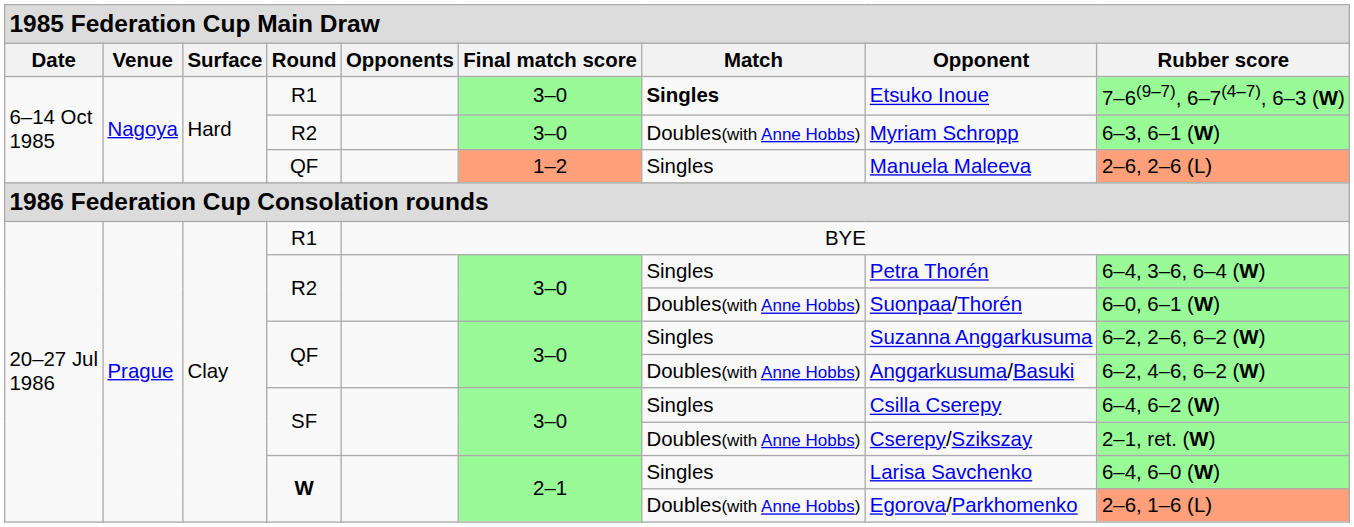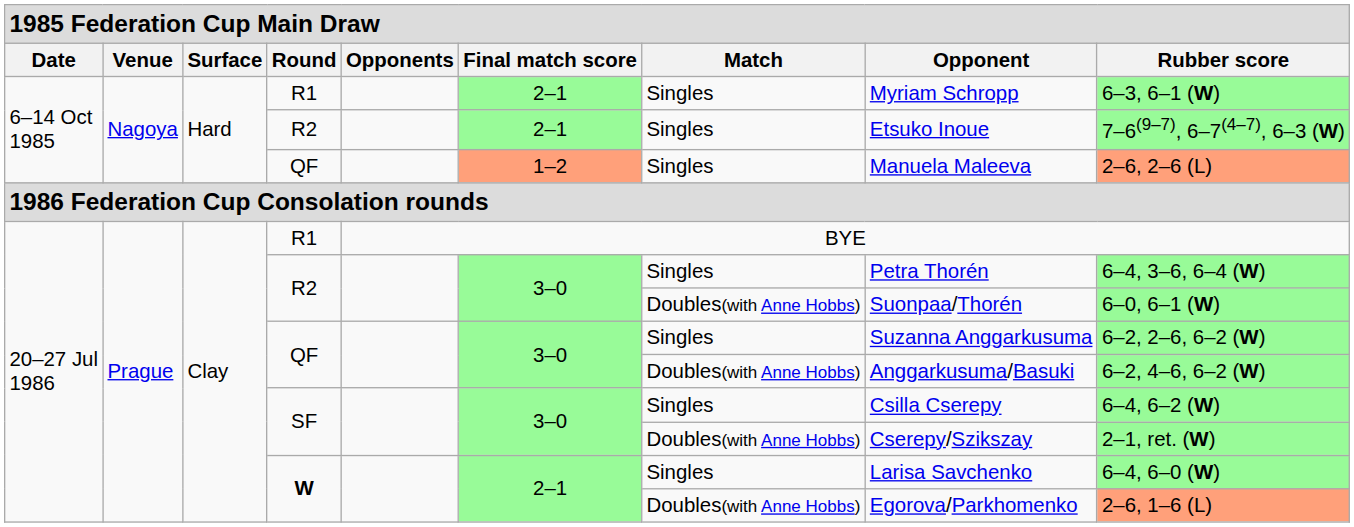 <table class="wikitable" style="font-size:96%;">
 <tr bgcolor="Gainsboro">
 <td colspan="9"><big><strong>1985 Federation Cup Main Draw</strong></big></td>
 </tr>
 <tr>
 <th>Date</th>
 <th>Venue</th>
 <th>Surface</th>
 <th>Round</th>
 <th>Opponents</th>
 <th>Final match score</th>
 <th>Match</th>
 <th>Opponent</th>
 <th>Rubber score</th>
 </tr>
 <tr>
 <td rowspan="3">6–14 Oct<br>1985</td>
 <td rowspan="3"><a href='#'>Nagoya</a></td>
 <td rowspan="3">Hard</td>
 <td align=center>R1</td>
 <td></td>
-<td align="center" bgcolor="98FB98">3–0</td>
-<td><strong>Singles</strong></td>
-<td><a href='#'>Etsuko Inoue</a></td>
-<td bgcolor="98FB98">7–6<sup>(9–7)</sup>, 6–7<sup>(4–7)</sup>, 6–3 (<strong>W</strong>)</td>
+<td align="center" bgcolor="98FB98">2–1</td>
+<td>Singles</td>
+<td><a href='#'>Myriam Schropp</a></td>
+<td bgcolor="98FB98">6–3, 6–1 (<strong>W</strong>)</td>
 </tr>
 <tr>
 <td align=center>R2</td>
 <td></td>
-<td align="center" bgcolor="98FB98">3–0</td>
-<td>Doubles<small>(with <a href='#'>Anne Hobbs</a>)</small></td>
-<td><a href='#'>Myriam Schropp</a></td>
-<td bgcolor="98FB98">6–3, 6–1 (<strong>W</strong>)</td>
+<td align="center" bgcolor="98FB98">2–1</td>
+<td>Singles</td>
+<td><a href='#'>Etsuko Inoue</a></td>
+<td bgcolor="98FB98">7–6<sup>(9–7)</sup>, 6–7<sup>(4–7)</sup>, 6–3 (<strong>W</strong>)</td>
 </tr>
 <tr>
 <td align=center>QF</td>
 <td></td>
 <td align="center" bgcolor="FFA07A">1–2</td>
 <td>Singles</td>
 <td><a href='#'>Manuela Maleeva</a></td>
 <td bgcolor="FFA07A">2–6, 2–6 (L)</td>
 </tr>
 <tr bgcolor="Gainsboro">
 <td colspan="9"><big><strong>1986 Federation Cup Consolation rounds</strong></big></td>
 </tr>
 <tr>
 <td rowspan="9">20–27 Jul<br>1986</td>
 <td rowspan="9"><a href='#'>Prague</a></td>
 <td rowspan="9">Clay</td>
 <td align=center>R1</td>
 <td align=center colspan="5">BYE</td>
 </tr>
 <tr>
 <td align=center rowspan="2">R2</td>
 <td rowspan="2"></td>
 <td align="center" rowspan="2" bgcolor="98FB98">3–0</td>
 <td>Singles</td>
 <td><a href='#'>Petra Thorén</a></td>
 <td bgcolor="98FB98">6–4, 3–6, 6–4 (<strong>W</strong>)</td>
 </tr>
 <tr>
 <td>Doubles<small>(with <a href='#'>Anne Hobbs</a>)</small></td>
 <td><a href='#'>Suonpaa</a>/<a href='#'>Thorén</a></td>
 <td bgcolor="98FB98">6–0, 6–1 (<strong>W</strong>)</td>
 </tr>
 <tr>
 <td align=center rowspan="2">QF</td>
 <td rowspan="2"></td>
 <td align="center" rowspan="2" bgcolor="98FB98">3–0</td>
 <td>Singles</td>
 <td><a href='#'>Suzanna Anggarkusuma</a></td>
 <td bgcolor="98FB98">6–2, 2–6, 6–2 (<strong>W</strong>)</td>
 </tr>
 <tr>
 <td>Doubles<small>(with <a href='#'>Anne Hobbs</a>)</small></td>
 <td><a href='#'>Anggarkusuma</a>/<a href='#'>Basuki</a></td>
 <td bgcolor="98FB98">6–2, 4–6, 6–2 (<strong>W</strong>)</td>
 </tr>
 <tr>
 <td align=center rowspan="2">SF</td>
 <td rowspan="2"></td>
 <td align="center" rowspan="2" bgcolor="98FB98">3–0</td>
 <td>Singles</td>
 <td><a href='#'>Csilla Cserepy</a></td>
 <td bgcolor="98FB98">6–4, 6–2 (<strong>W</strong>)</td>
 </tr>
 <tr>
 <td>Doubles<small>(with <a href='#'>Anne Hobbs</a>)</small></td>
 <td><a href='#'>Cserepy</a>/<a href='#'>Szikszay</a></td>
 <td bgcolor="98FB98">2–1, ret. (<strong>W</strong>)</td>
 </tr>
 <tr>
 <td align=center rowspan="2"><strong>W</strong></td>
 <td rowspan="2"></td>
 <td align="center" rowspan="2" bgcolor="98FB98">2–1</td>
 <td>Singles</td>
 <td><a href='#'>Larisa Savchenko</a></td>
 <td bgcolor="98FB98">6–4, 6–0 (<strong>W</strong>)</td>
 </tr>
 <tr>
 <td>Doubles<small>(with <a href='#'>Anne Hobbs</a>)</small></td>
 <td><a href='#'>Egorova</a>/<a href='#'>Parkhomenko</a></td>
 <td bgcolor="FFA07A">2–6, 1–6 (L)</td>
 </tr>
 </table>
